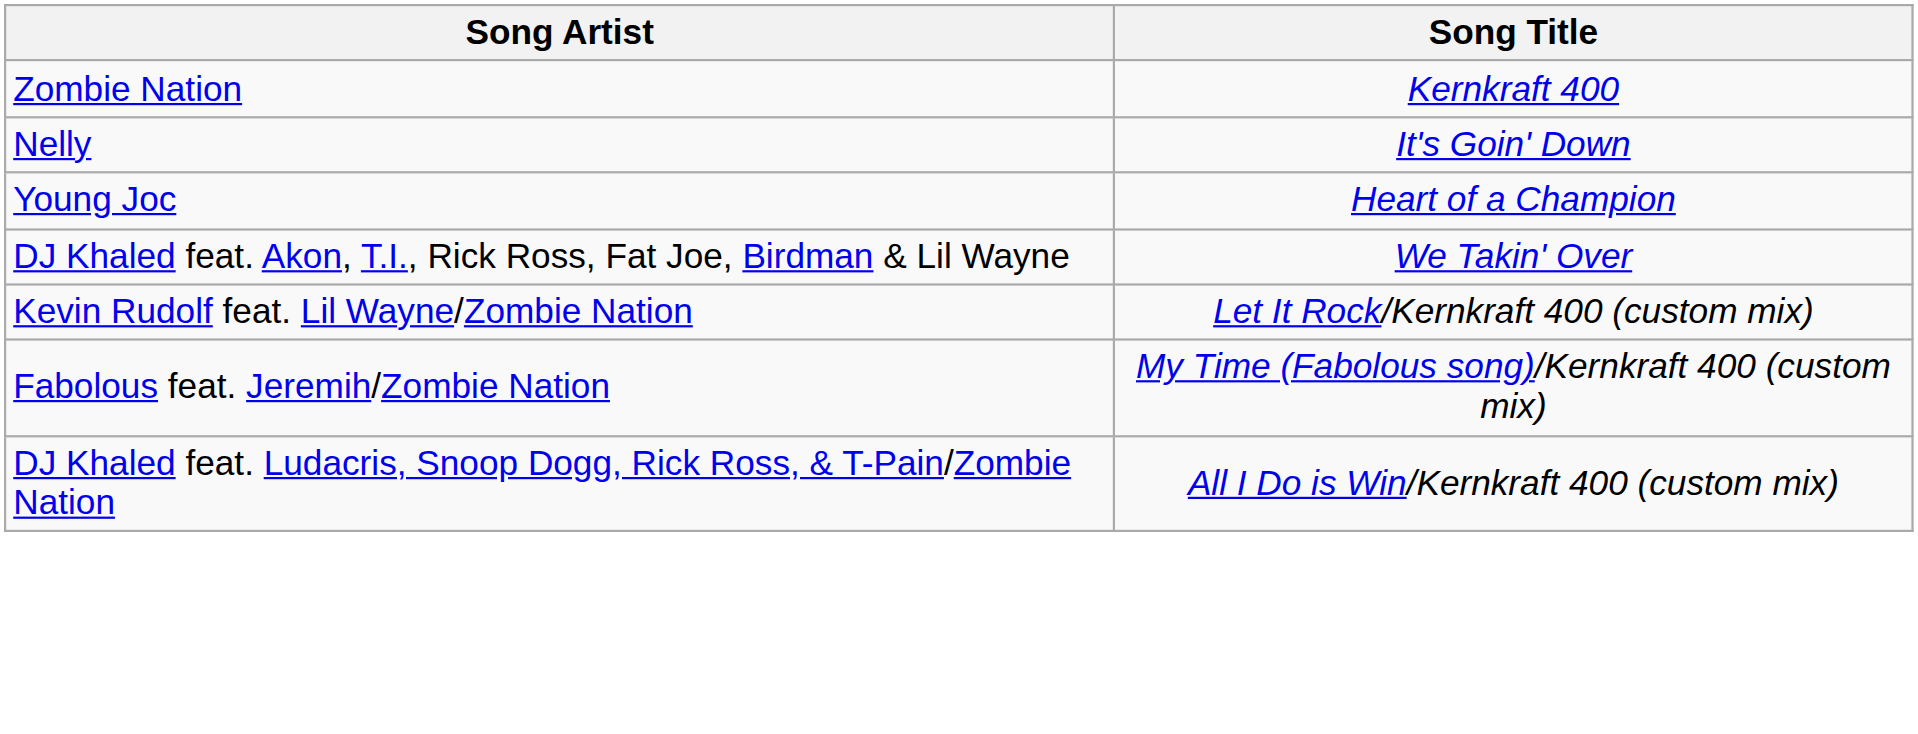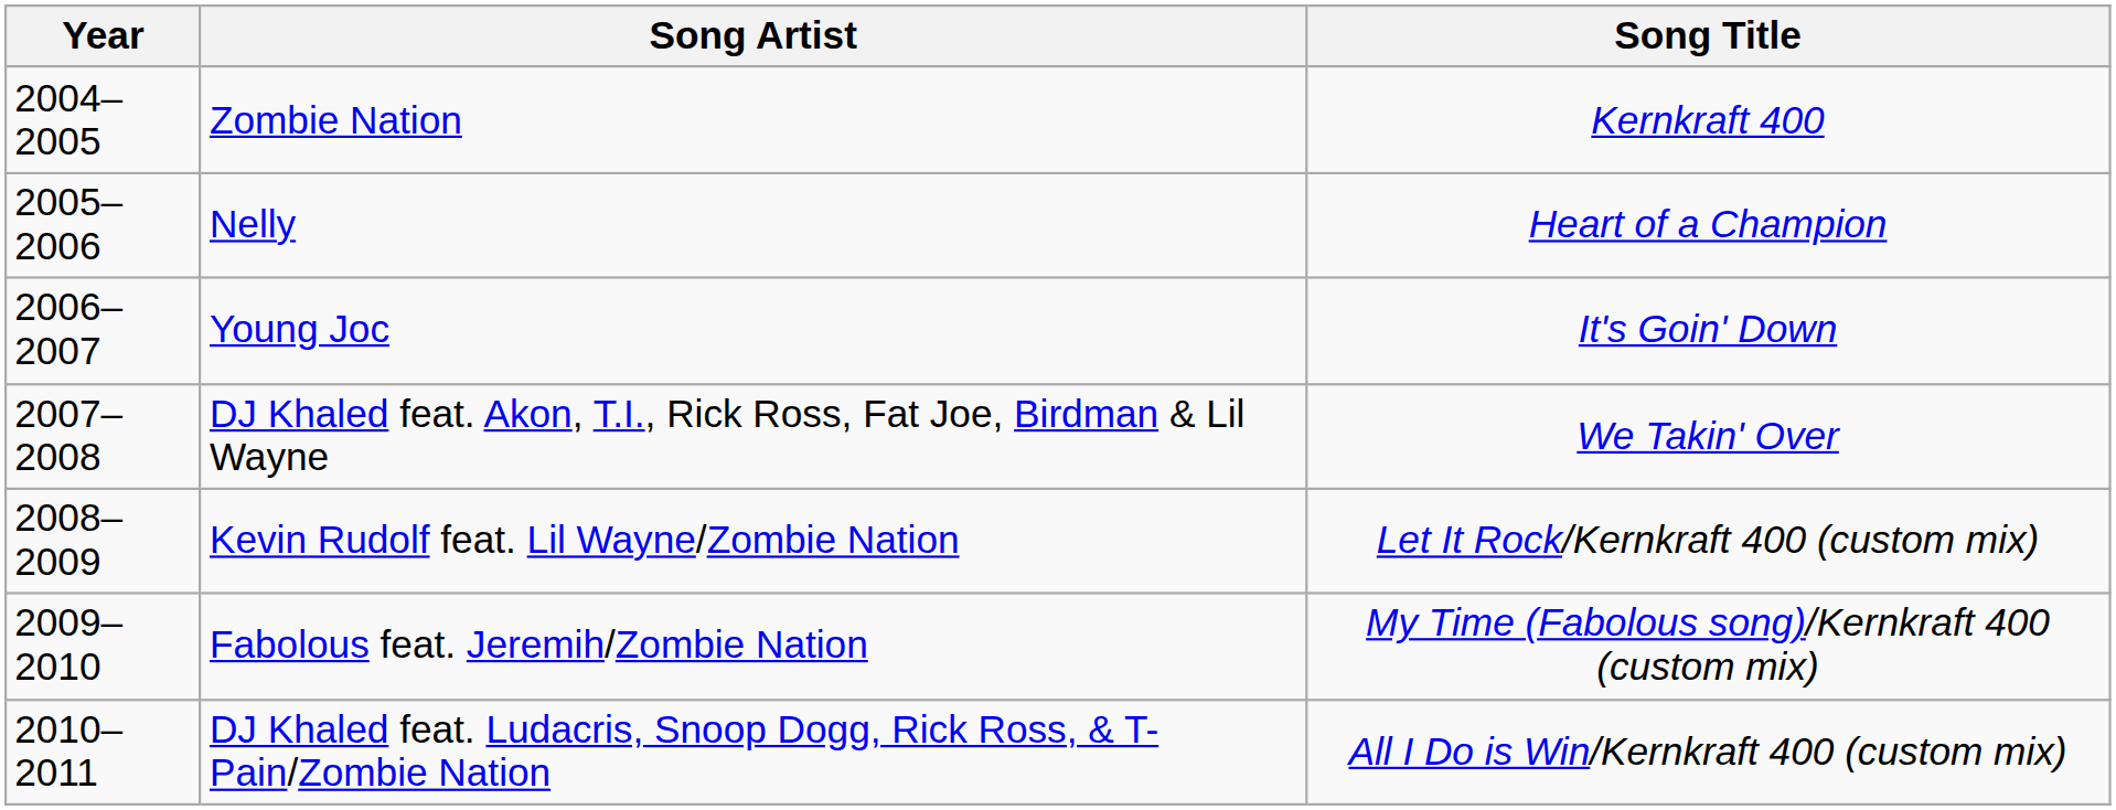 <table class="wikitable">
 <tr>
+<th rowspan="1">Year</th>
 <th rowspan="1">Song Artist</th>
 <th rowspan="1">Song Title</th>
 </tr>
 <tr>
+<td>2004–2005</td>
 <td><a href='#'>Zombie Nation</a></td>
 <td align="center"><em><a href='#'>Kernkraft 400</a></em></td>
 </tr>
 <tr>
+<td>2005–2006</td>
 <td><a href='#'>Nelly</a></td>
+<td align="center"><em><a href='#'>Heart of a Champion</a></em></td>
+</tr>
+<tr>
+<td>2006–2007</td>
+<td><a href='#'>Young Joc</a></td>
 <td align="center"><em><a href='#'>It's Goin' Down</a></em></td>
 </tr>
 <tr>
-<td><a href='#'>Young Joc</a></td>
-<td align="center"><em><a href='#'>Heart of a Champion</a></em></td>
-</tr>
-<tr>
+<td>2007–2008</td>
 <td><a href='#'>DJ Khaled</a> feat. <a href='#'>Akon</a>, <a href='#'>T.I.</a>, Rick Ross, Fat Joe, <a href='#'>Birdman</a> & Lil Wayne</td>
 <td align="center"><em><a href='#'>We Takin' Over</a></em></td>
 </tr>
 <tr>
+<td>2008–2009</td>
 <td><a href='#'>Kevin Rudolf</a> feat. <a href='#'>Lil Wayne</a>/<a href='#'>Zombie Nation</a></td>
 <td align="center"><em><a href='#'>Let It Rock</a>/Kernkraft 400 (custom mix)</em></td>
 </tr>
 <tr>
+<td>2009–2010</td>
 <td><a href='#'>Fabolous</a> feat. <a href='#'>Jeremih</a>/<a href='#'>Zombie Nation</a></td>
 <td align="center"><em><a href='#'>My Time (Fabolous song)</a>/Kernkraft 400 (custom mix)</em></td>
 </tr>
 <tr>
+<td>2010–2011</td>
 <td><a href='#'>DJ Khaled</a> feat. <a href='#'>Ludacris, Snoop Dogg, Rick Ross, & T-Pain</a>/<a href='#'>Zombie Nation</a></td>
 <td align="center"><em><a href='#'>All I Do is Win</a>/Kernkraft 400 (custom mix)</em></td>
 </tr>
 </table>
